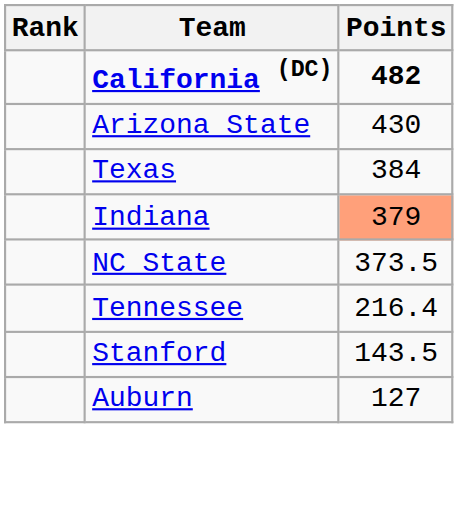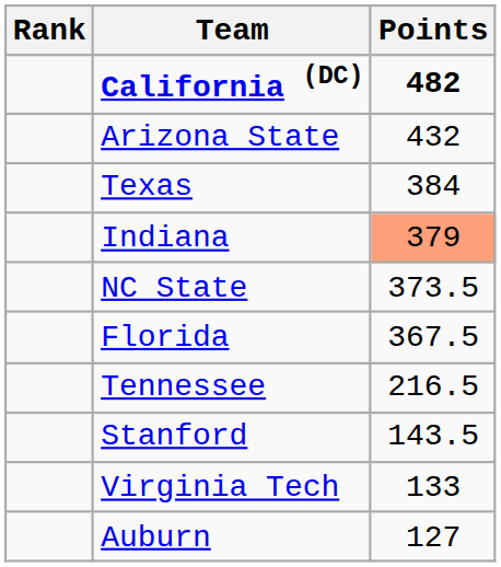 <table class="wikitable sortable" style="text-align:center">
 <tr>
 <th>Rank</th>
 <th>Team</th>
 <th>Points</th>
 </tr>
 <tr>
 <td></td>
 <td style="text-align:left"><strong><a href='#'>California</a> <sup>(DC)</sup></strong></td>
 <td><strong>482</strong></td>
 </tr>
 <tr>
 <td></td>
 <td style="text-align:left"><a href='#'>Arizona State</a></td>
-<td>430</td>
+<td>432</td>
 </tr>
 <tr>
 <td></td>
 <td style="text-align:left"><a href='#'>Texas</a></td>
 <td>384</td>
 </tr>
 <tr>
 <td></td>
 <td style="text-align:left"><a href='#'>Indiana</a></td>
 <td style="background: lightsalmon;">379</td>
 </tr>
 <tr>
 <td></td>
 <td style="text-align:left"><a href='#'>NC State</a></td>
 <td>373.5</td>
 </tr>
 <tr>
 <td></td>
+<td style="text-align:left"><a href='#'>Florida</a></td>
+<td>367.5</td>
+</tr>
+<tr>
+<td></td>
 <td style="text-align:left"><a href='#'>Tennessee</a></td>
-<td>216.4</td>
+<td>216.5</td>
 </tr>
 <tr>
 <td></td>
 <td style="text-align:left"><a href='#'>Stanford</a></td>
 <td>143.5</td>
 </tr>
 <tr>
 <td></td>
+<td style="text-align:left"><a href='#'>Virginia Tech</a></td>
+<td>133</td>
+</tr>
+<tr>
+<td></td>
 <td style="text-align:left"><a href='#'>Auburn</a></td>
 <td>127</td>
 </tr>
 </table>
